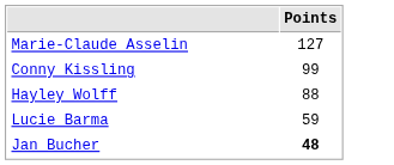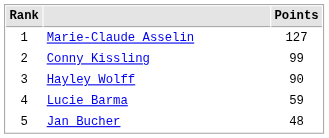 <table cellspacing="1" cellpadding="3" style="border:1px solid #AAAAAA;font-size:86%">
 <tr bgcolor="#E4E4E4">
+<th style="border-bottom:1px solid #AAAAAA" width=10>Rank</th>
 <th style="border-bottom:1px solid #AAAAAA" width=200></th>
 <th style="border-bottom:1px solid #AAAAAA" width=20>Points</th>
 </tr>
 <tr>
+<td align="center">1</td>
 <td> <a href='#'>Marie-Claude Asselin</a></td>
 <td align=center>127</td>
 </tr>
 <tr>
+<td align="center">2</td>
 <td> <a href='#'>Conny Kissling</a></td>
 <td align=center>99</td>
 </tr>
 <tr>
+<td align="center">3</td>
 <td> <a href='#'>Hayley Wolff</a></td>
-<td align=center>88</td>
+<td align=center>90</td>
 </tr>
 <tr>
+<td align="center">4</td>
 <td> <a href='#'>Lucie Barma</a></td>
 <td align=center>59</td>
 </tr>
 <tr>
+<td align="center">5</td>
 <td> <a href='#'>Jan Bucher</a></td>
-<td align=center><strong>48</strong></td>
+<td align=center>48</td>
 </tr>
 </table>
